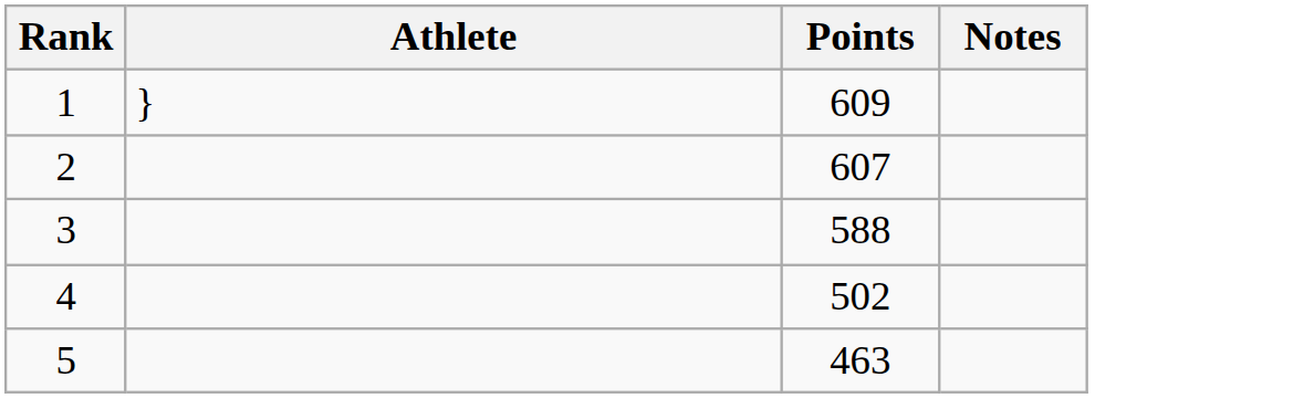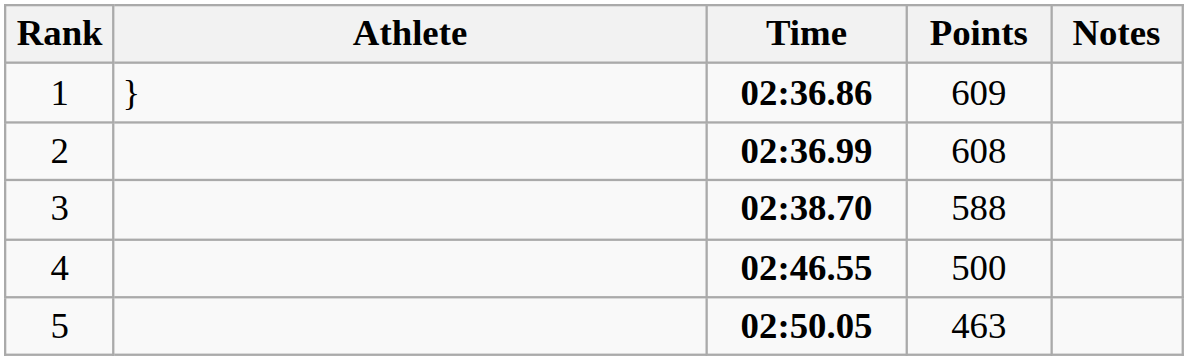 <table class="wikitable" style="text-align:center">
 <tr>
 <th width=40>Rank</th>
 <th width=250>Athlete</th>
+<th width=80>Time</th>
 <th width=55>Points</th>
 <th width=50>Notes</th>
 </tr>
 <tr>
 <td>1</td>
 <td align=left>}</td>
+<td><strong>02:36.86</strong></td>
 <td>609</td>
 <td></td>
 </tr>
 <tr>
 <td>2</td>
 <td align=left></td>
-<td>607</td>
+<td><strong>02:36.99</strong></td>
+<td>608</td>
 <td></td>
 </tr>
 <tr>
 <td>3</td>
 <td align=left></td>
+<td><strong>02:38.70</strong></td>
 <td>588</td>
 <td></td>
 </tr>
 <tr>
 <td>4</td>
 <td align=left></td>
-<td>502</td>
+<td><strong>02:46.55</strong></td>
+<td>500</td>
 <td></td>
 </tr>
 <tr>
 <td>5</td>
 <td align=left></td>
+<td><strong>02:50.05</strong></td>
 <td>463</td>
 <td></td>
 </tr>
 </table>
